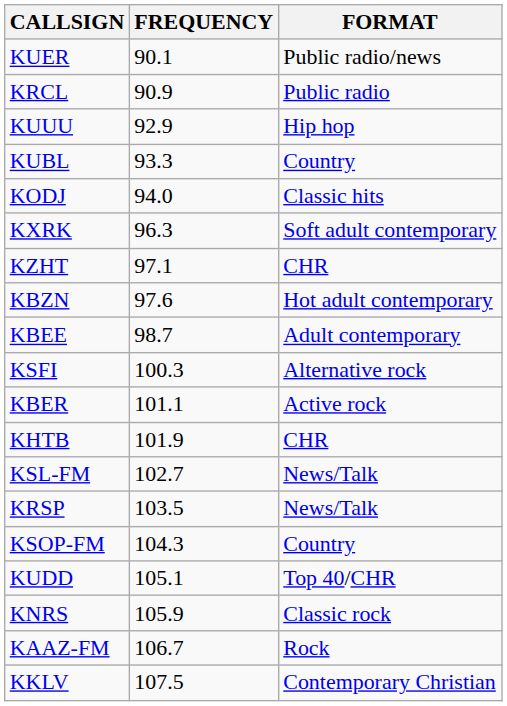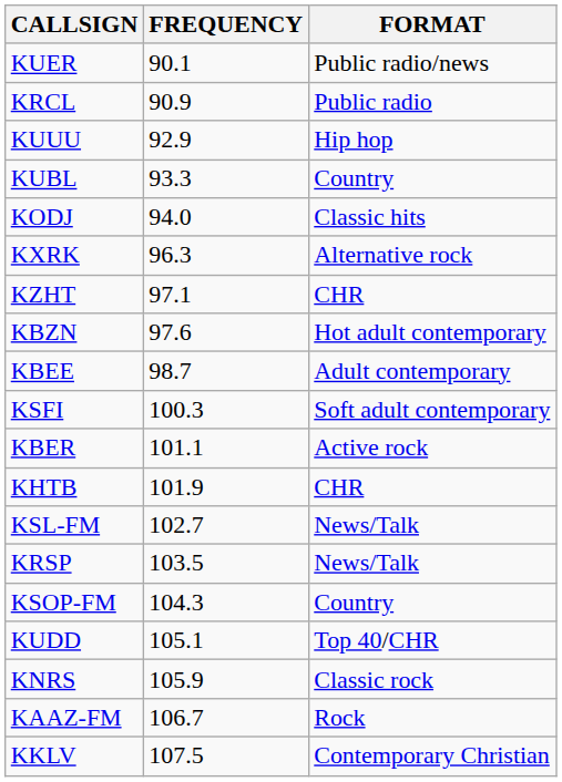 <table class="wikitable sortable">
 <tr>
 <th><strong>CALLSIGN</strong></th>
 <th><strong>FREQUENCY</strong></th>
 <th><strong>FORMAT</strong></th>
 </tr>
 <tr>
 <td><a href='#'>KUER</a></td>
 <td>90.1</td>
 <td>Public radio/news</td>
 </tr>
 <tr>
 <td><a href='#'>KRCL</a></td>
 <td>90.9</td>
 <td><a href='#'>Public radio</a></td>
 </tr>
 <tr>
 <td><a href='#'>KUUU</a></td>
 <td>92.9</td>
 <td><a href='#'>Hip hop</a></td>
 </tr>
 <tr>
 <td><a href='#'>KUBL</a></td>
 <td>93.3</td>
 <td><a href='#'>Country</a></td>
 </tr>
 <tr>
 <td><a href='#'>KODJ</a></td>
 <td>94.0</td>
 <td><a href='#'>Classic hits</a></td>
 </tr>
 <tr>
 <td><a href='#'>KXRK</a></td>
 <td>96.3</td>
-<td><a href='#'>Soft adult contemporary</a></td>
+<td><a href='#'>Alternative rock</a></td>
 </tr>
 <tr>
 <td><a href='#'>KZHT</a></td>
 <td>97.1</td>
 <td><a href='#'>CHR</a></td>
 </tr>
 <tr>
 <td><a href='#'>KBZN</a></td>
 <td>97.6</td>
 <td><a href='#'>Hot adult contemporary</a></td>
 </tr>
 <tr>
 <td><a href='#'>KBEE</a></td>
 <td>98.7</td>
 <td><a href='#'>Adult contemporary</a></td>
 </tr>
 <tr>
 <td><a href='#'>KSFI</a></td>
 <td>100.3</td>
-<td><a href='#'>Alternative rock</a></td>
+<td><a href='#'>Soft adult contemporary</a></td>
 </tr>
 <tr>
 <td><a href='#'>KBER</a></td>
 <td>101.1</td>
 <td><a href='#'>Active rock</a></td>
 </tr>
 <tr>
 <td><a href='#'>KHTB</a></td>
 <td>101.9</td>
 <td><a href='#'>CHR</a></td>
 </tr>
 <tr>
 <td><a href='#'>KSL-FM</a></td>
 <td>102.7</td>
 <td><a href='#'>News/Talk</a></td>
 </tr>
 <tr>
 <td><a href='#'>KRSP</a></td>
 <td>103.5</td>
 <td><a href='#'>News/Talk</a></td>
 </tr>
 <tr>
 <td><a href='#'>KSOP-FM</a></td>
 <td>104.3</td>
 <td><a href='#'>Country</a></td>
 </tr>
 <tr>
 <td><a href='#'>KUDD</a></td>
 <td>105.1</td>
 <td><a href='#'>Top 40</a>/<a href='#'>CHR</a></td>
 </tr>
 <tr>
 <td><a href='#'>KNRS</a></td>
 <td>105.9</td>
 <td><a href='#'>Classic rock</a></td>
 </tr>
 <tr>
 <td><a href='#'>KAAZ-FM</a></td>
 <td>106.7</td>
 <td><a href='#'>Rock</a></td>
 </tr>
 <tr>
 <td><a href='#'>KKLV</a></td>
 <td>107.5</td>
 <td><a href='#'>Contemporary Christian</a></td>
 </tr>
 </table>
